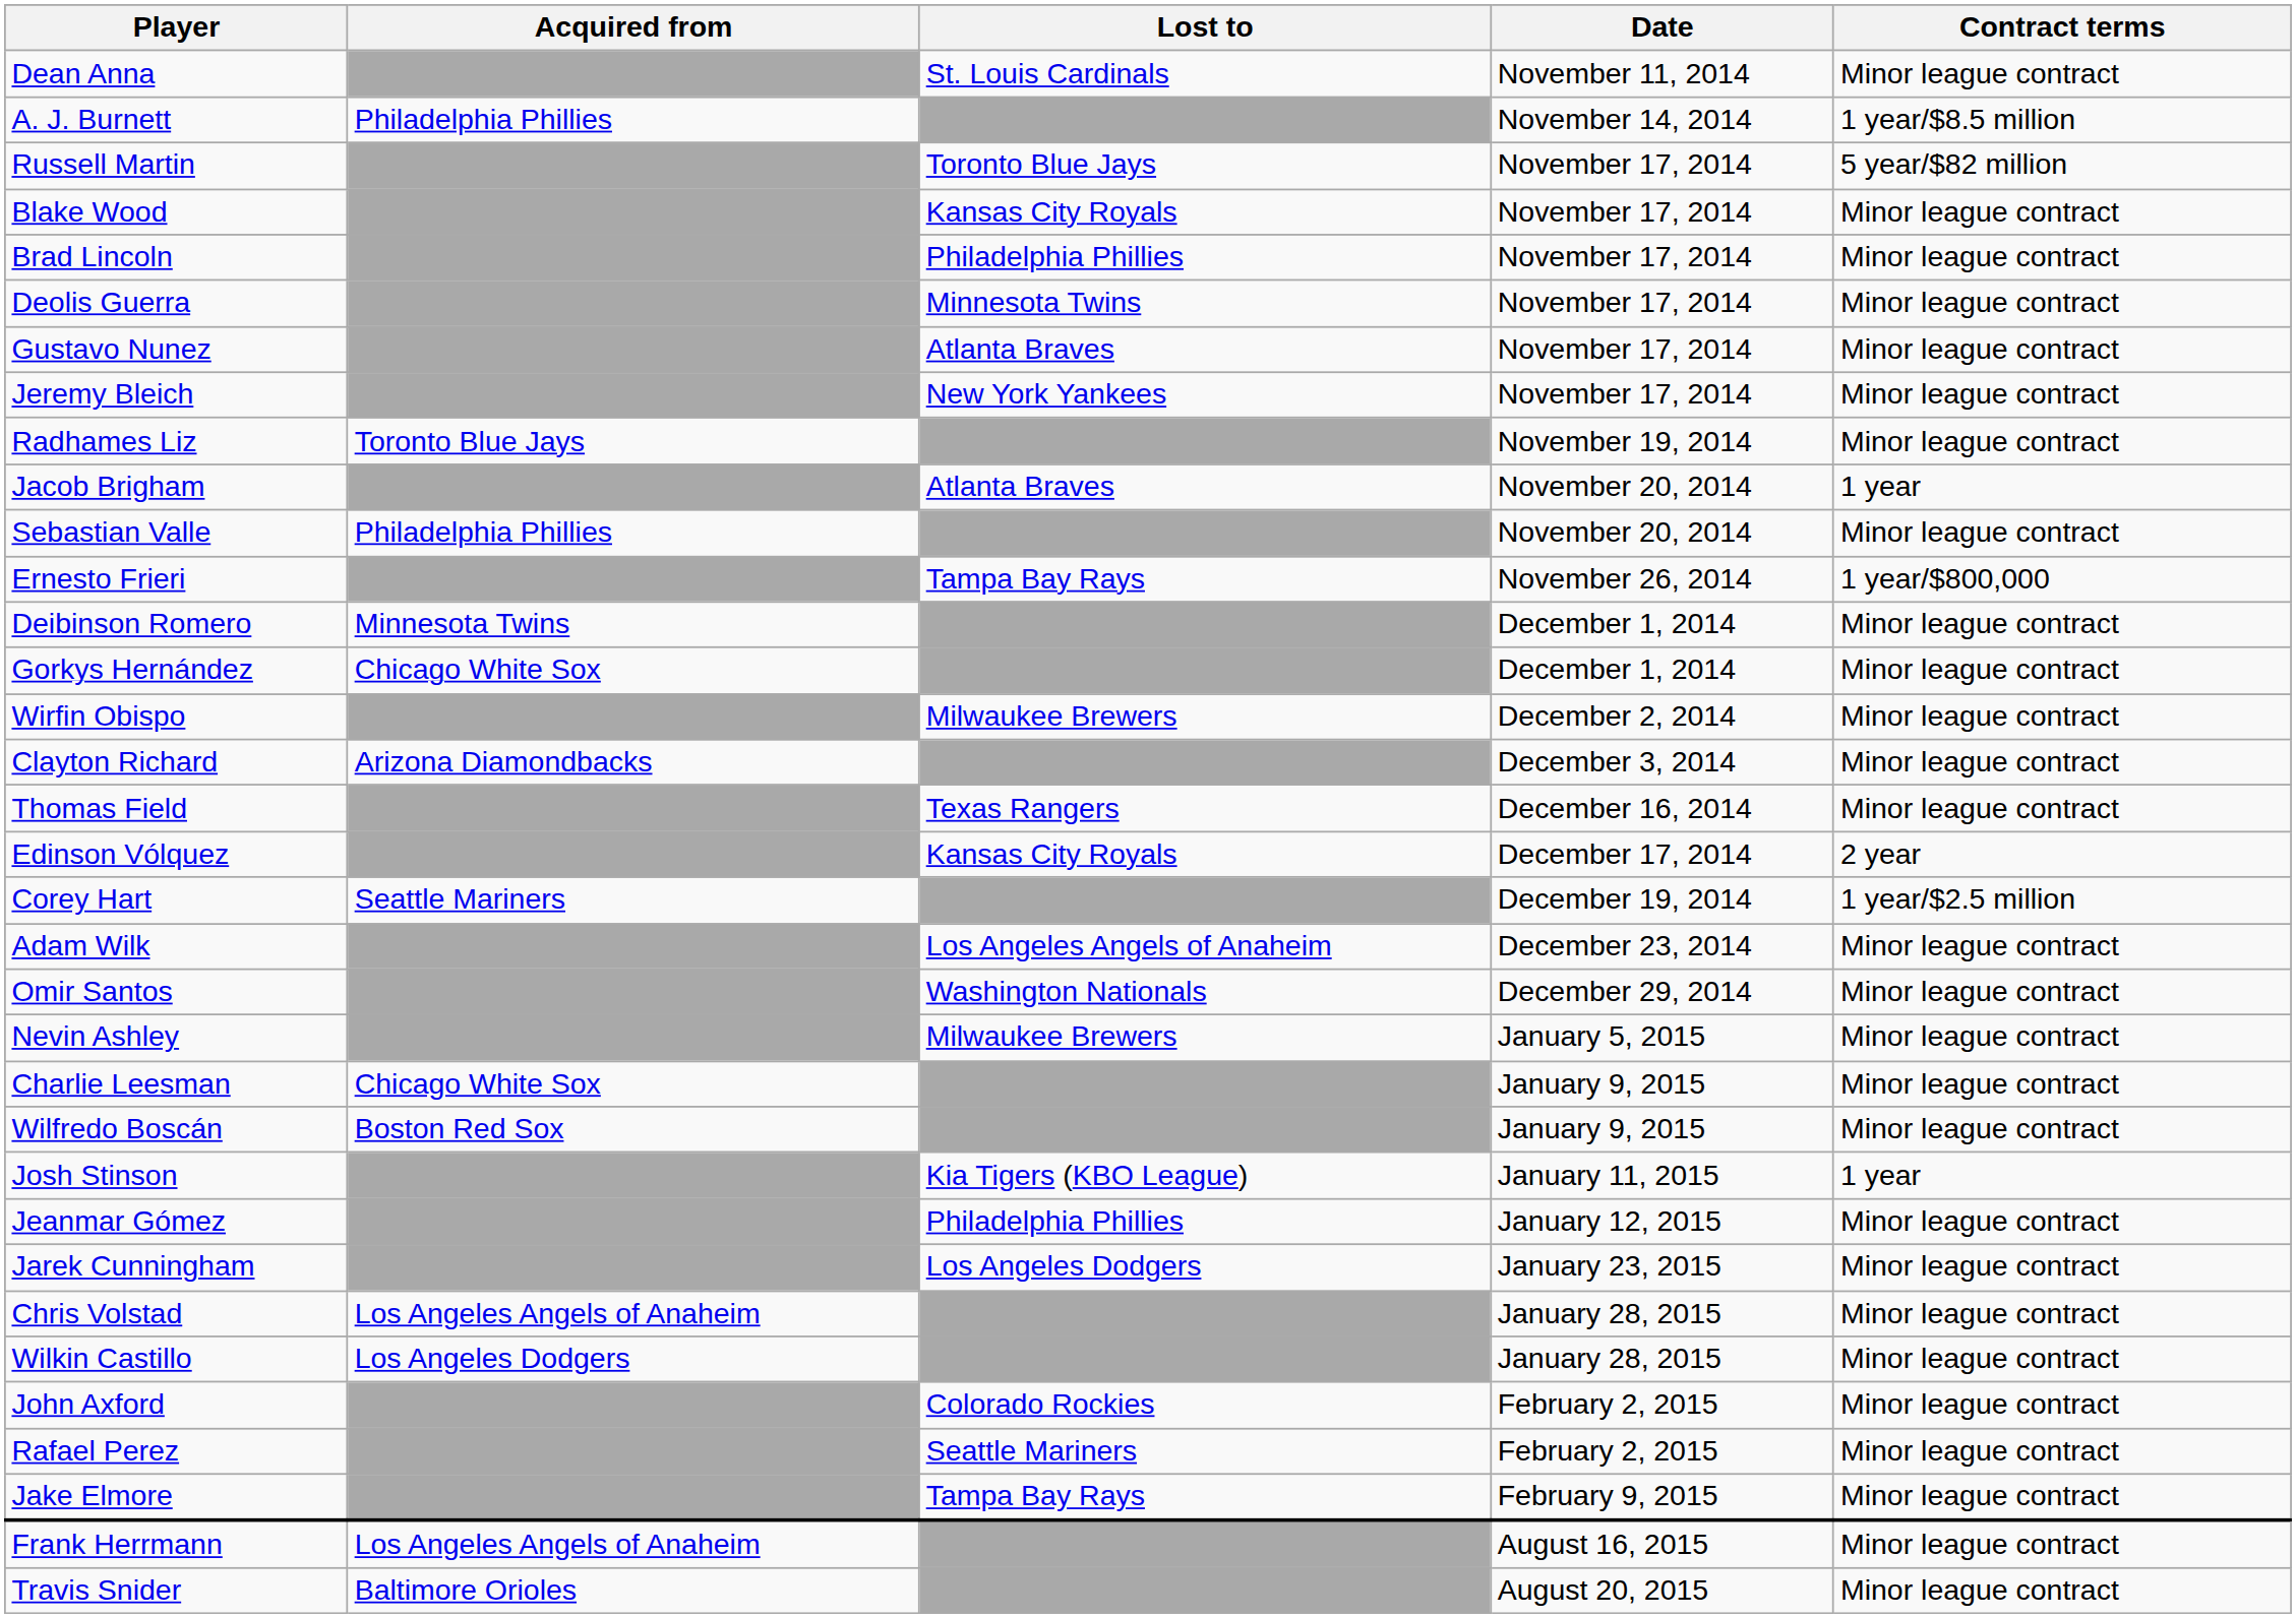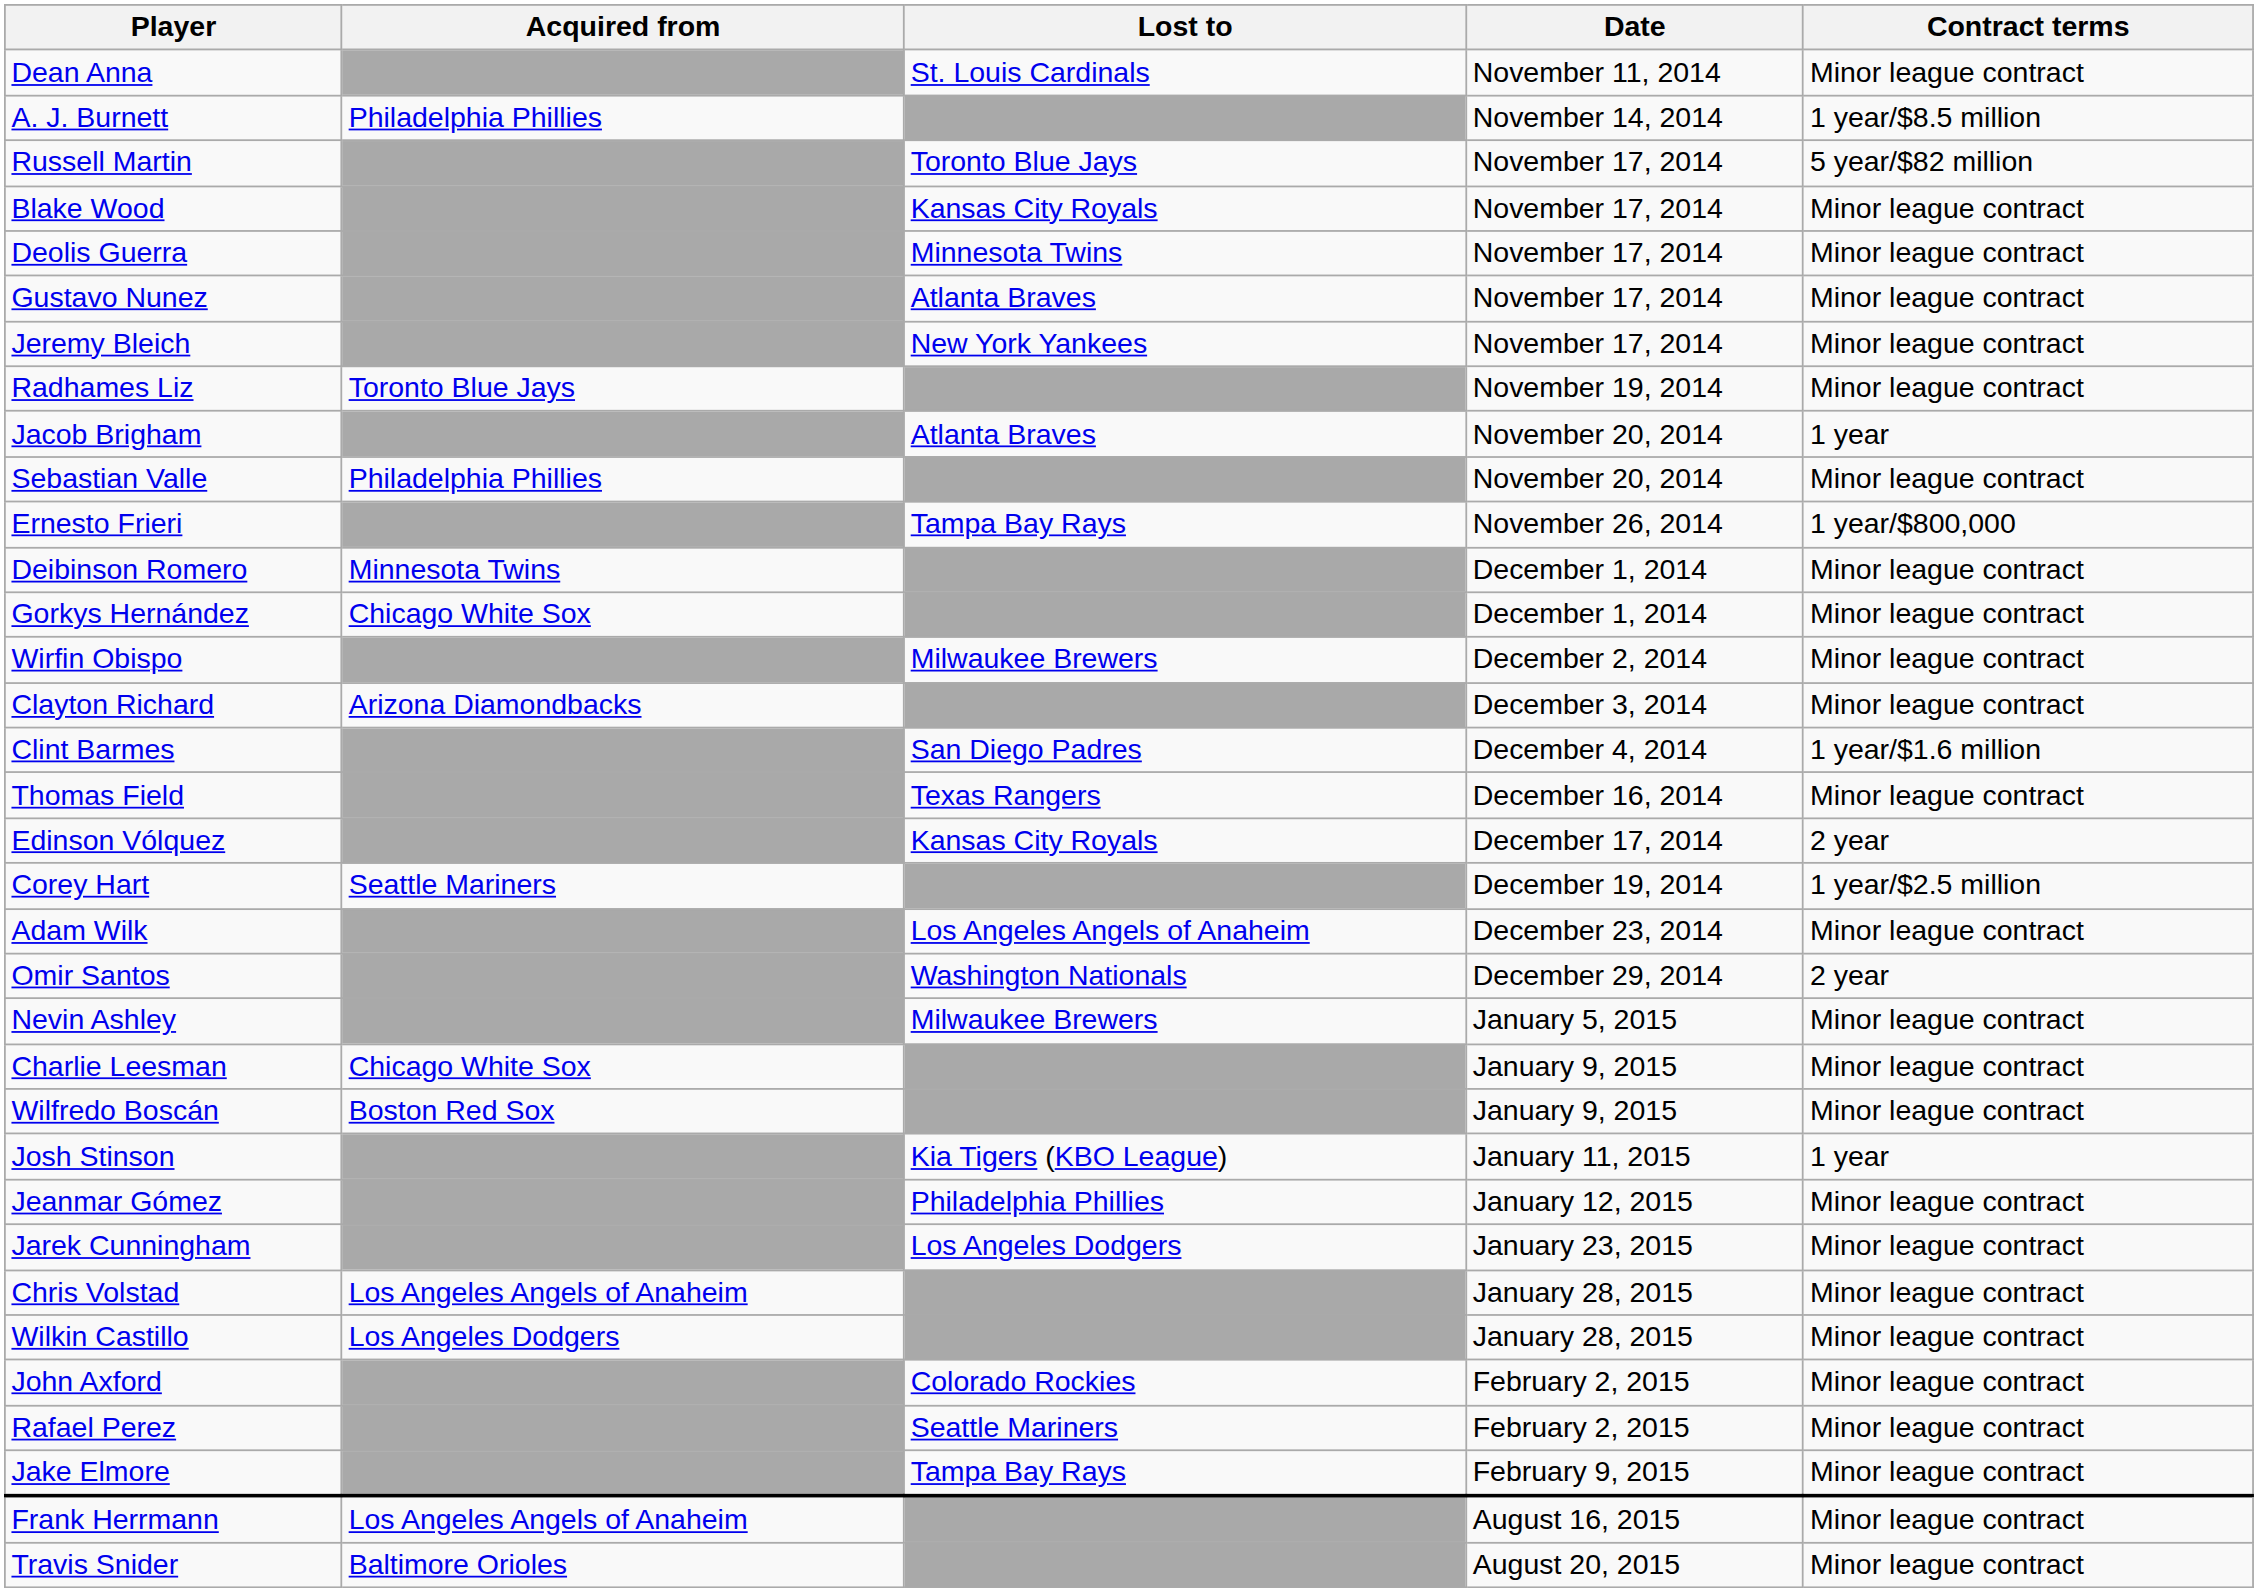 <table class="wikitable" style="width:100%;">
 <tr style="text-align:center; background:#ddd;">
 <th style="width:15%;">Player</th>
 <th style="width:25%;">Acquired from</th>
 <th style="width:25%;">Lost to</th>
 <th style="width:15%;">Date</th>
 <th style="width:20%;">Contract terms</th>
 </tr>
 <tr>
 <td><a href='#'>Dean Anna</a></td>
 <td style="background:darkgray;"></td>
 <td><a href='#'>St. Louis Cardinals</a></td>
 <td>November 11, 2014</td>
 <td>Minor league contract</td>
 </tr>
 <tr>
 <td><a href='#'>A. J. Burnett</a></td>
 <td><a href='#'>Philadelphia Phillies</a></td>
 <td style="background:darkgray;"></td>
 <td>November 14, 2014</td>
 <td>1 year/$8.5 million</td>
 </tr>
 <tr>
 <td><a href='#'>Russell Martin</a></td>
 <td style="background:darkgray;"></td>
 <td><a href='#'>Toronto Blue Jays</a></td>
 <td>November 17, 2014</td>
 <td>5 year/$82 million</td>
 </tr>
 <tr>
 <td><a href='#'>Blake Wood</a></td>
 <td style="background:darkgray;"></td>
 <td><a href='#'>Kansas City Royals</a></td>
-<td>November 17, 2014</td>
-<td>Minor league contract</td>
-</tr>
-<tr>
-<td><a href='#'>Brad Lincoln</a></td>
-<td style="background:darkgray;"></td>
-<td><a href='#'>Philadelphia Phillies</a></td>
 <td>November 17, 2014</td>
 <td>Minor league contract</td>
 </tr>
 <tr>
 <td><a href='#'>Deolis Guerra</a></td>
 <td style="background:darkgray;"></td>
 <td><a href='#'>Minnesota Twins</a></td>
 <td>November 17, 2014</td>
 <td>Minor league contract</td>
 </tr>
 <tr>
 <td><a href='#'>Gustavo Nunez</a></td>
 <td style="background:darkgray;"></td>
 <td><a href='#'>Atlanta Braves</a></td>
 <td>November 17, 2014</td>
 <td>Minor league contract</td>
 </tr>
 <tr>
 <td><a href='#'>Jeremy Bleich</a></td>
 <td style="background:darkgray;"></td>
 <td><a href='#'>New York Yankees</a></td>
 <td>November 17, 2014</td>
 <td>Minor league contract</td>
 </tr>
 <tr>
 <td><a href='#'>Radhames Liz</a></td>
 <td><a href='#'>Toronto Blue Jays</a></td>
 <td style="background:darkgray;"></td>
 <td>November 19, 2014</td>
 <td>Minor league contract</td>
 </tr>
 <tr>
 <td><a href='#'>Jacob Brigham</a></td>
 <td style="background:darkgray;"></td>
 <td><a href='#'>Atlanta Braves</a></td>
 <td>November 20, 2014</td>
 <td>1 year</td>
 </tr>
 <tr>
 <td><a href='#'>Sebastian Valle</a></td>
 <td><a href='#'>Philadelphia Phillies</a></td>
 <td style="background:darkgray;"></td>
 <td>November 20, 2014</td>
 <td>Minor league contract</td>
 </tr>
 <tr>
 <td><a href='#'>Ernesto Frieri</a></td>
 <td style="background:darkgray;"></td>
 <td><a href='#'>Tampa Bay Rays</a></td>
 <td>November 26, 2014</td>
 <td>1 year/$800,000</td>
 </tr>
 <tr>
 <td><a href='#'>Deibinson Romero</a></td>
 <td><a href='#'>Minnesota Twins</a></td>
 <td style="background:darkgray;"></td>
 <td>December 1, 2014</td>
 <td>Minor league contract</td>
 </tr>
 <tr>
 <td><a href='#'>Gorkys Hernández</a></td>
 <td><a href='#'>Chicago White Sox</a></td>
 <td style="background:darkgray;"></td>
 <td>December 1, 2014</td>
 <td>Minor league contract</td>
 </tr>
 <tr>
 <td><a href='#'>Wirfin Obispo</a></td>
 <td style="background:darkgray;"></td>
 <td><a href='#'>Milwaukee Brewers</a></td>
 <td>December 2, 2014</td>
 <td>Minor league contract</td>
 </tr>
 <tr>
 <td><a href='#'>Clayton Richard</a></td>
 <td><a href='#'>Arizona Diamondbacks</a></td>
 <td style="background:darkgray;"></td>
 <td>December 3, 2014</td>
 <td>Minor league contract</td>
 </tr>
 <tr>
+<td><a href='#'>Clint Barmes</a></td>
+<td style="background:darkgray;"></td>
+<td><a href='#'>San Diego Padres</a></td>
+<td>December 4, 2014</td>
+<td>1 year/$1.6 million</td>
+</tr>
+<tr>
 <td><a href='#'>Thomas Field</a></td>
 <td style="background:darkgray;"></td>
 <td><a href='#'>Texas Rangers</a></td>
 <td>December 16, 2014</td>
 <td>Minor league contract</td>
 </tr>
 <tr>
 <td><a href='#'>Edinson Vólquez</a></td>
 <td style="background:darkgray;"></td>
 <td><a href='#'>Kansas City Royals</a></td>
 <td>December 17, 2014</td>
 <td>2 year</td>
 </tr>
 <tr>
 <td><a href='#'>Corey Hart</a></td>
 <td><a href='#'>Seattle Mariners</a></td>
 <td style="background:darkgray;"></td>
 <td>December 19, 2014</td>
 <td>1 year/$2.5 million</td>
 </tr>
 <tr>
 <td><a href='#'>Adam Wilk</a></td>
 <td style="background:darkgray;"></td>
 <td><a href='#'>Los Angeles Angels of Anaheim</a></td>
 <td>December 23, 2014</td>
 <td>Minor league contract</td>
 </tr>
 <tr>
 <td><a href='#'>Omir Santos</a></td>
 <td style="background:darkgray;"></td>
 <td><a href='#'>Washington Nationals</a></td>
 <td>December 29, 2014</td>
-<td>Minor league contract</td>
+<td>2 year</td>
 </tr>
 <tr>
 <td><a href='#'>Nevin Ashley</a></td>
 <td style="background:darkgray;"></td>
 <td><a href='#'>Milwaukee Brewers</a></td>
 <td>January 5, 2015</td>
 <td>Minor league contract</td>
 </tr>
 <tr>
 <td><a href='#'>Charlie Leesman</a></td>
 <td><a href='#'>Chicago White Sox</a></td>
 <td style="background:darkgray;"></td>
 <td>January 9, 2015</td>
 <td>Minor league contract</td>
 </tr>
 <tr>
 <td><a href='#'>Wilfredo Boscán</a></td>
 <td><a href='#'>Boston Red Sox</a></td>
 <td style="background:darkgray;"></td>
 <td>January 9, 2015</td>
 <td>Minor league contract</td>
 </tr>
 <tr>
 <td><a href='#'>Josh Stinson</a></td>
 <td style="background:darkgray;"></td>
 <td><a href='#'>Kia Tigers</a> (<a href='#'>KBO League</a>)</td>
 <td>January 11, 2015</td>
 <td>1 year</td>
 </tr>
 <tr>
 <td><a href='#'>Jeanmar Gómez</a></td>
 <td style="background:darkgray;"></td>
 <td><a href='#'>Philadelphia Phillies</a></td>
 <td>January 12, 2015</td>
 <td>Minor league contract</td>
 </tr>
 <tr>
 <td><a href='#'>Jarek Cunningham</a></td>
 <td style="background:darkgray;"></td>
 <td><a href='#'>Los Angeles Dodgers</a></td>
 <td>January 23, 2015</td>
 <td>Minor league contract</td>
 </tr>
 <tr>
 <td><a href='#'>Chris Volstad</a></td>
 <td><a href='#'>Los Angeles Angels of Anaheim</a></td>
 <td style="background:darkgray;"></td>
 <td>January 28, 2015</td>
 <td>Minor league contract</td>
 </tr>
 <tr>
 <td><a href='#'>Wilkin Castillo</a></td>
 <td><a href='#'>Los Angeles Dodgers</a></td>
 <td style="background:darkgray;"></td>
 <td>January 28, 2015</td>
 <td>Minor league contract</td>
 </tr>
 <tr>
 <td><a href='#'>John Axford</a></td>
 <td style="background:darkgray;"></td>
 <td><a href='#'>Colorado Rockies</a></td>
 <td>February 2, 2015</td>
 <td>Minor league contract</td>
 </tr>
 <tr>
 <td><a href='#'>Rafael Perez</a></td>
 <td style="background:darkgray;"></td>
 <td><a href='#'>Seattle Mariners</a></td>
 <td>February 2, 2015</td>
 <td>Minor league contract</td>
 </tr>
 <tr>
 <td><a href='#'>Jake Elmore</a></td>
 <td style="background:darkgray;"></td>
 <td><a href='#'>Tampa Bay Rays</a></td>
 <td>February 9, 2015</td>
 <td>Minor league contract</td>
 </tr>
 <tr style="border-top:2px solid #000000;">
 <td><a href='#'>Frank Herrmann</a></td>
 <td><a href='#'>Los Angeles Angels of Anaheim</a></td>
 <td style="background:darkgray;"></td>
 <td>August 16, 2015</td>
 <td>Minor league contract</td>
 </tr>
 <tr>
 <td><a href='#'>Travis Snider</a></td>
 <td><a href='#'>Baltimore Orioles</a></td>
 <td style="background:darkgray;"></td>
 <td>August 20, 2015</td>
 <td>Minor league contract</td>
 </tr>
 </table>
